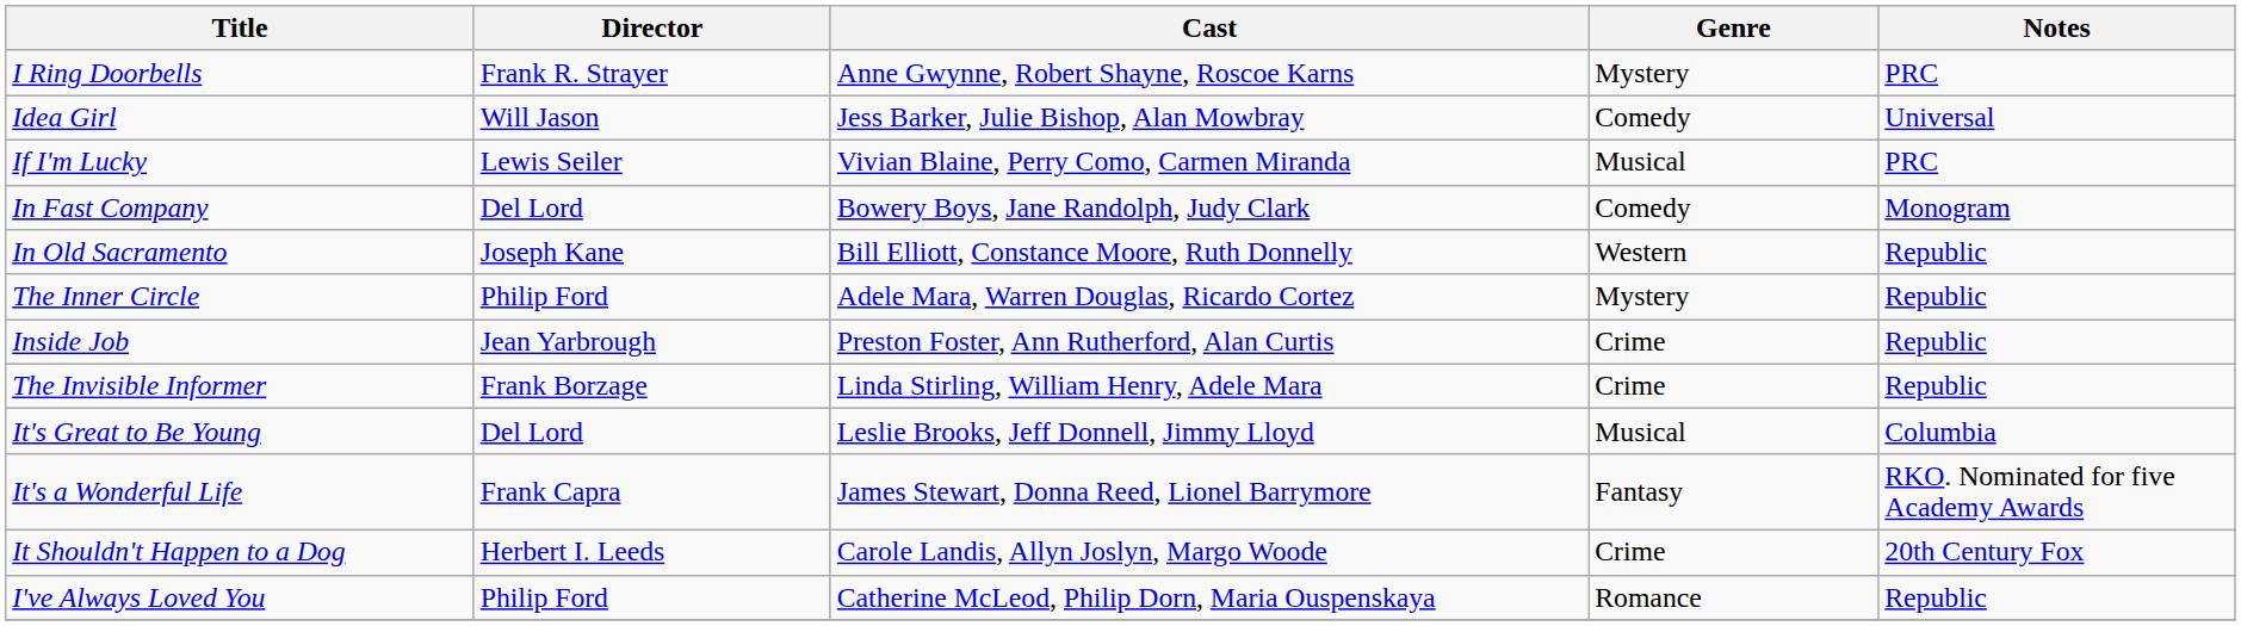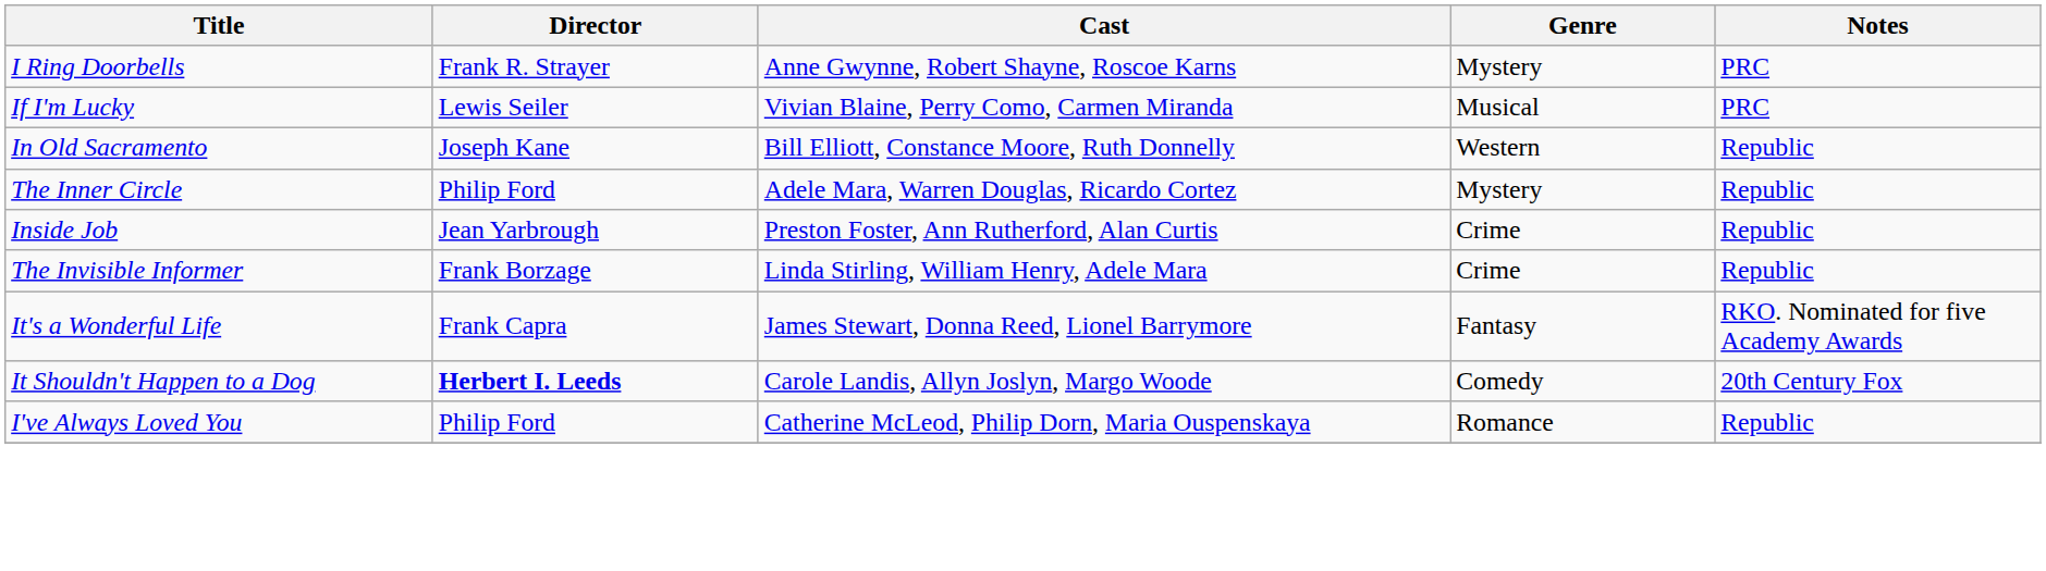 <table class="wikitable" style="width:100%;">
 <tr>
 <th style="width:21%;">Title</th>
 <th style="width:16%;">Director</th>
 <th style="width:34%;">Cast</th>
 <th style="width:13%;">Genre</th>
 <th style="width:16%;">Notes</th>
 </tr>
 <tr>
 <td><em><a href='#'>I Ring Doorbells</a></em></td>
 <td><a href='#'>Frank R. Strayer</a></td>
 <td><a href='#'>Anne Gwynne</a>, <a href='#'>Robert Shayne</a>, <a href='#'>Roscoe Karns</a></td>
 <td>Mystery</td>
 <td><a href='#'>PRC</a></td>
 </tr>
 <tr>
-<td><em><a href='#'>Idea Girl</a></em></td>
-<td><a href='#'>Will Jason</a></td>
-<td><a href='#'>Jess Barker</a>, <a href='#'>Julie Bishop</a>, <a href='#'>Alan Mowbray</a></td>
-<td>Comedy</td>
-<td><a href='#'>Universal</a></td>
-</tr>
-<tr>
 <td><em><a href='#'>If I'm Lucky</a></em></td>
 <td><a href='#'>Lewis Seiler</a></td>
 <td><a href='#'>Vivian Blaine</a>, <a href='#'>Perry Como</a>, <a href='#'>Carmen Miranda</a></td>
 <td>Musical</td>
 <td><a href='#'>PRC</a></td>
-</tr>
-<tr>
-<td><em><a href='#'>In Fast Company</a></em></td>
-<td><a href='#'>Del Lord</a></td>
-<td><a href='#'>Bowery Boys</a>, <a href='#'>Jane Randolph</a>, <a href='#'>Judy Clark</a></td>
-<td>Comedy</td>
-<td><a href='#'>Monogram</a></td>
 </tr>
 <tr>
 <td><em><a href='#'>In Old Sacramento</a></em></td>
 <td><a href='#'>Joseph Kane</a></td>
 <td><a href='#'>Bill Elliott</a>, <a href='#'>Constance Moore</a>, <a href='#'>Ruth Donnelly</a></td>
 <td>Western</td>
 <td><a href='#'>Republic</a></td>
 </tr>
 <tr>
 <td><em><a href='#'>The Inner Circle</a></em></td>
 <td><a href='#'>Philip Ford</a></td>
 <td><a href='#'>Adele Mara</a>, <a href='#'>Warren Douglas</a>, <a href='#'>Ricardo Cortez</a></td>
 <td>Mystery</td>
 <td><a href='#'>Republic</a></td>
 </tr>
 <tr>
 <td><em><a href='#'>Inside Job</a></em></td>
 <td><a href='#'>Jean Yarbrough</a></td>
 <td><a href='#'>Preston Foster</a>, <a href='#'>Ann Rutherford</a>, <a href='#'>Alan Curtis</a></td>
 <td>Crime</td>
 <td><a href='#'>Republic</a></td>
 </tr>
 <tr>
 <td><em><a href='#'>The Invisible Informer</a></em></td>
 <td><a href='#'>Frank Borzage</a></td>
 <td><a href='#'>Linda Stirling</a>, <a href='#'>William Henry</a>, <a href='#'>Adele Mara</a></td>
 <td>Crime</td>
 <td><a href='#'>Republic</a></td>
 </tr>
 <tr>
-<td><em><a href='#'>It's Great to Be Young</a></em></td>
-<td><a href='#'>Del Lord</a></td>
-<td><a href='#'>Leslie Brooks</a>, <a href='#'>Jeff Donnell</a>, <a href='#'>Jimmy Lloyd</a></td>
-<td>Musical</td>
-<td><a href='#'>Columbia</a></td>
-</tr>
-<tr>
 <td><em><a href='#'>It's a Wonderful Life</a></em></td>
 <td><a href='#'>Frank Capra</a></td>
 <td><a href='#'>James Stewart</a>, <a href='#'>Donna Reed</a>, <a href='#'>Lionel Barrymore</a></td>
 <td>Fantasy</td>
 <td><a href='#'>RKO</a>. Nominated for five <a href='#'>Academy Awards</a></td>
 </tr>
 <tr>
 <td><em><a href='#'>It Shouldn't Happen to a Dog</a></em></td>
-<td><a href='#'>Herbert I. Leeds</a></td>
+<td><strong><a href='#'>Herbert I. Leeds</a></strong></td>
 <td><a href='#'>Carole Landis</a>, <a href='#'>Allyn Joslyn</a>, <a href='#'>Margo Woode</a></td>
-<td>Crime</td>
+<td>Comedy</td>
 <td><a href='#'>20th Century Fox</a></td>
 </tr>
 <tr>
 <td><em><a href='#'>I've Always Loved You</a></em></td>
 <td><a href='#'>Philip Ford</a></td>
 <td><a href='#'>Catherine McLeod</a>, <a href='#'>Philip Dorn</a>, <a href='#'>Maria Ouspenskaya</a></td>
 <td>Romance</td>
 <td><a href='#'>Republic</a></td>
 </tr>
 <tr>
 </tr>
 </table>
